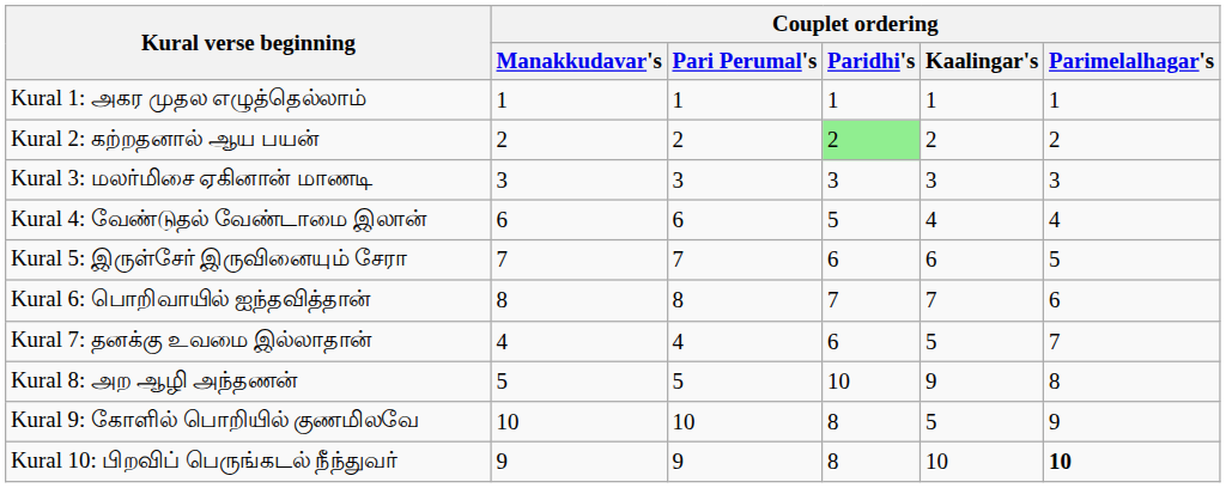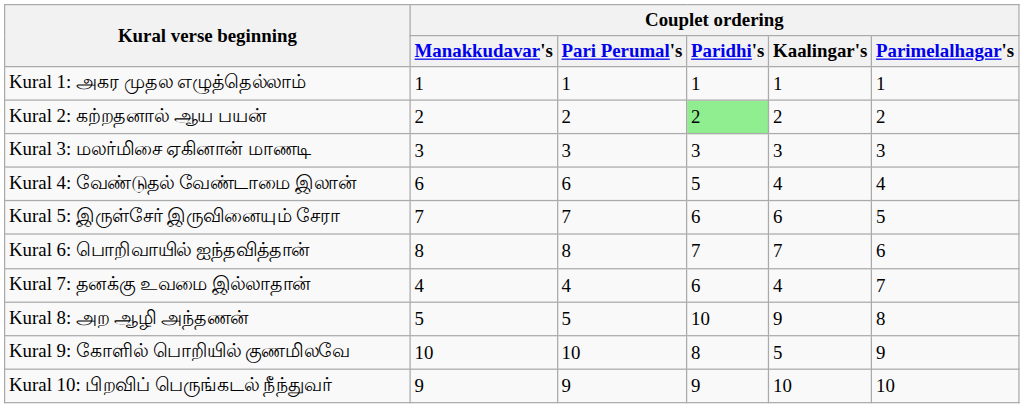 <table class="wikitable" style="font-size: 95%">
 <tr>
 <th style="text-align:center; width:40%" rowspan="2">Kural verse beginning</th>
 <th colspan="5">Couplet ordering</th>
 </tr>
 <tr>
 <th><a href='#'>Manakkudavar</a>'s</th>
 <th><a href='#'>Pari Perumal</a>'s</th>
 <th><a href='#'>Paridhi</a>'s</th>
 <th>Kaalingar's</th>
 <th><a href='#'>Parimelalhagar</a>'s</th>
 </tr>
 <tr>
 <td>Kural 1: அகர முதல எழுத்தெல்லாம்</td>
 <td>1</td>
 <td>1</td>
 <td>1</td>
 <td>1</td>
 <td>1</td>
 </tr>
 <tr>
 <td>Kural 2: கற்றதனால் ஆய பயன்</td>
 <td>2</td>
 <td>2</td>
 <td style="background: lightgreen;">2</td>
 <td>2</td>
 <td>2</td>
 </tr>
 <tr>
 <td>Kural 3: மலர்மிசை ஏகினான் மாணடி</td>
 <td>3</td>
 <td>3</td>
 <td>3</td>
 <td>3</td>
 <td>3</td>
 </tr>
 <tr>
 <td>Kural 4: வேண்டுதல் வேண்டாமை இலான்</td>
 <td>6</td>
 <td>6</td>
 <td>5</td>
 <td>4</td>
 <td>4</td>
 </tr>
 <tr>
 <td>Kural 5: இருள்சேர் இருவினையும் சேரா</td>
 <td>7</td>
 <td>7</td>
 <td>6</td>
 <td>6</td>
 <td>5</td>
 </tr>
 <tr>
 <td>Kural 6: பொறிவாயில் ஐந்தவித்தான்</td>
 <td>8</td>
 <td>8</td>
 <td>7</td>
 <td>7</td>
 <td>6</td>
 </tr>
 <tr>
 <td>Kural 7: தனக்கு உவமை இல்லாதான்</td>
 <td>4</td>
 <td>4</td>
 <td>6</td>
-<td>5</td>
+<td>4</td>
 <td>7</td>
 </tr>
 <tr>
 <td>Kural 8: அற ஆழி அந்தணன்</td>
 <td>5</td>
 <td>5</td>
 <td>10</td>
 <td>9</td>
 <td>8</td>
 </tr>
 <tr>
 <td>Kural 9: கோளில் பொறியில் குணமிலவே</td>
 <td>10</td>
 <td>10</td>
 <td>8</td>
 <td>5</td>
 <td>9</td>
 </tr>
 <tr>
 <td>Kural 10: பிறவிப் பெருங்கடல் நீந்துவர்</td>
 <td>9</td>
 <td>9</td>
-<td>8</td>
+<td>9</td>
 <td>10</td>
-<td><strong>10</strong></td>
+<td>10</td>
 </tr>
 </table>
